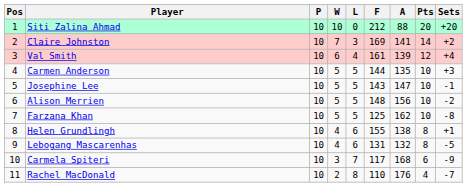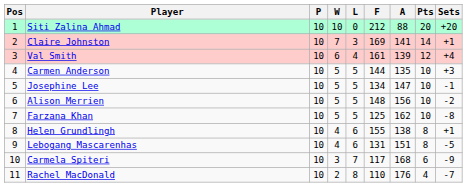 <table class="wikitable" style="font-size: 100%">
 <tr>
 <th width=20>Pos</th>
 <th width=400>Player</th>
 <th width=20>P</th>
 <th width=20>W</th>
 <th width=20>L</th>
 <th width=30>F</th>
 <th width=30>A</th>
 <th width=20>Pts</th>
 <th width=30>Sets</th>
 </tr>
 <tr align=center style="background: #ADFFD6;">
 <td>1</td>
 <td align="left"> <a href='#'>Siti Zalina Ahmad</a></td>
 <td>10</td>
 <td>10</td>
 <td>0</td>
 <td>212</td>
 <td>88</td>
 <td>20</td>
 <td>+20</td>
 </tr>
 <tr align=center style="background: #FFCCCC;">
 <td>2</td>
 <td align="left"> <a href='#'>Claire Johnston</a></td>
 <td>10</td>
 <td>7</td>
 <td>3</td>
 <td>169</td>
 <td>141</td>
 <td>14</td>
-<td>+2</td>
+<td>+1</td>
 </tr>
 <tr align=center style="background: #FFCCCC;">
 <td>3</td>
 <td align="left"> <a href='#'>Val Smith</a></td>
 <td>10</td>
 <td>6</td>
 <td>4</td>
 <td>161</td>
 <td>139</td>
 <td>12</td>
 <td>+4</td>
 </tr>
 <tr align=center>
 <td>4</td>
 <td align="left"> <a href='#'>Carmen Anderson</a></td>
 <td>10</td>
 <td>5</td>
 <td>5</td>
 <td>144</td>
 <td>135</td>
 <td>10</td>
 <td>+3</td>
 </tr>
 <tr align=center>
 <td>5</td>
 <td align="left"> <a href='#'>Josephine Lee</a></td>
 <td>10</td>
 <td>5</td>
 <td>5</td>
-<td>143</td>
+<td>134</td>
 <td>147</td>
 <td>10</td>
 <td>-1</td>
 </tr>
 <tr align=center>
 <td>6</td>
 <td align="left"> <a href='#'>Alison Merrien</a></td>
 <td>10</td>
 <td>5</td>
 <td>5</td>
 <td>148</td>
 <td>156</td>
 <td>10</td>
 <td>-2</td>
 </tr>
 <tr align=center>
 <td>7</td>
 <td align="left"> <a href='#'>Farzana Khan</a></td>
 <td>10</td>
 <td>5</td>
 <td>5</td>
 <td>125</td>
 <td>162</td>
 <td>10</td>
 <td>-8</td>
 </tr>
 <tr align=center>
 <td>8</td>
 <td align="left"> <a href='#'>Helen Grundlingh</a></td>
 <td>10</td>
 <td>4</td>
 <td>6</td>
 <td>155</td>
 <td>138</td>
 <td>8</td>
 <td>+1</td>
 </tr>
 <tr align=center>
 <td>9</td>
 <td align="left"> <a href='#'>Lebogang Mascarenhas</a></td>
 <td>10</td>
 <td>4</td>
 <td>6</td>
 <td>131</td>
-<td>132</td>
+<td>151</td>
 <td>8</td>
 <td>-5</td>
 </tr>
 <tr align=center>
 <td>10</td>
 <td align="left"> <a href='#'>Carmela Spiteri</a></td>
 <td>10</td>
 <td>3</td>
 <td>7</td>
 <td>117</td>
 <td>168</td>
 <td>6</td>
 <td>-9</td>
 </tr>
 <tr align=center>
 <td>11</td>
 <td align="left"> <a href='#'>Rachel MacDonald</a></td>
 <td>10</td>
 <td>2</td>
 <td>8</td>
 <td>110</td>
 <td>176</td>
 <td>4</td>
 <td>-7</td>
 </tr>
 </table>
